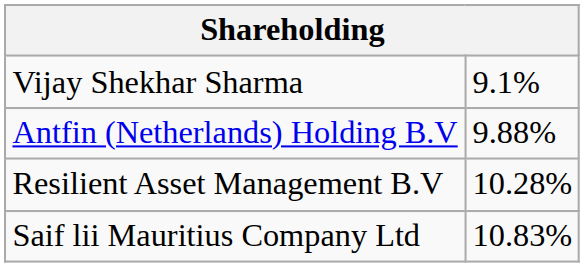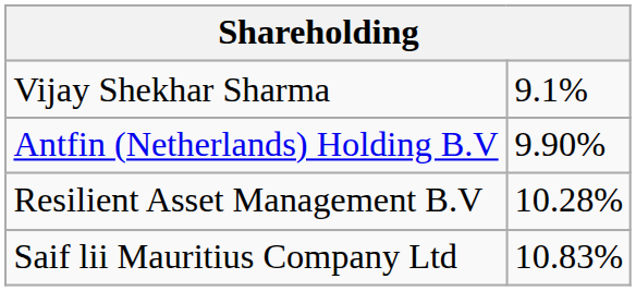 <table class="wikitable">
 <tr>
 <th colspan="2">Shareholding</th>
 </tr>
 <tr>
 <td>Vijay Shekhar Sharma</td>
 <td>9.1%</td>
 </tr>
 <tr>
 <td><a href='#'>Antfin (Netherlands) Holding B.V</a></td>
-<td>9.88%</td>
+<td>9.90%</td>
 </tr>
 <tr>
 <td>Resilient Asset Management B.V</td>
 <td>10.28%</td>
 </tr>
 <tr>
 <td>Saif lii Mauritius Company Ltd</td>
 <td>10.83%</td>
 </tr>
 </table>
